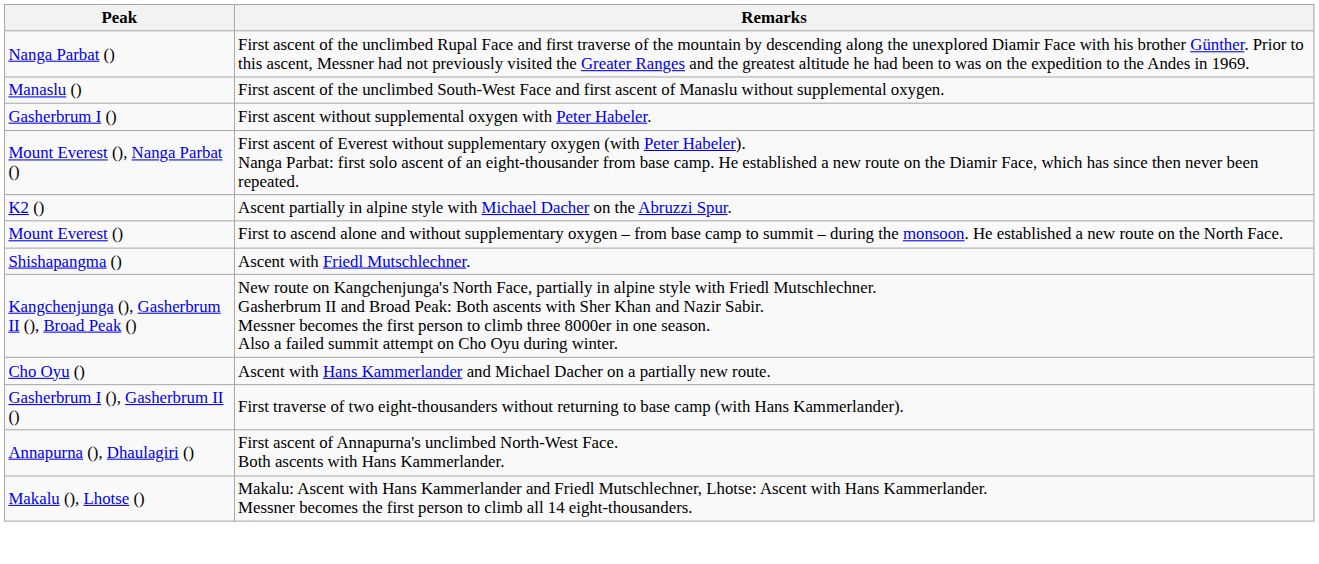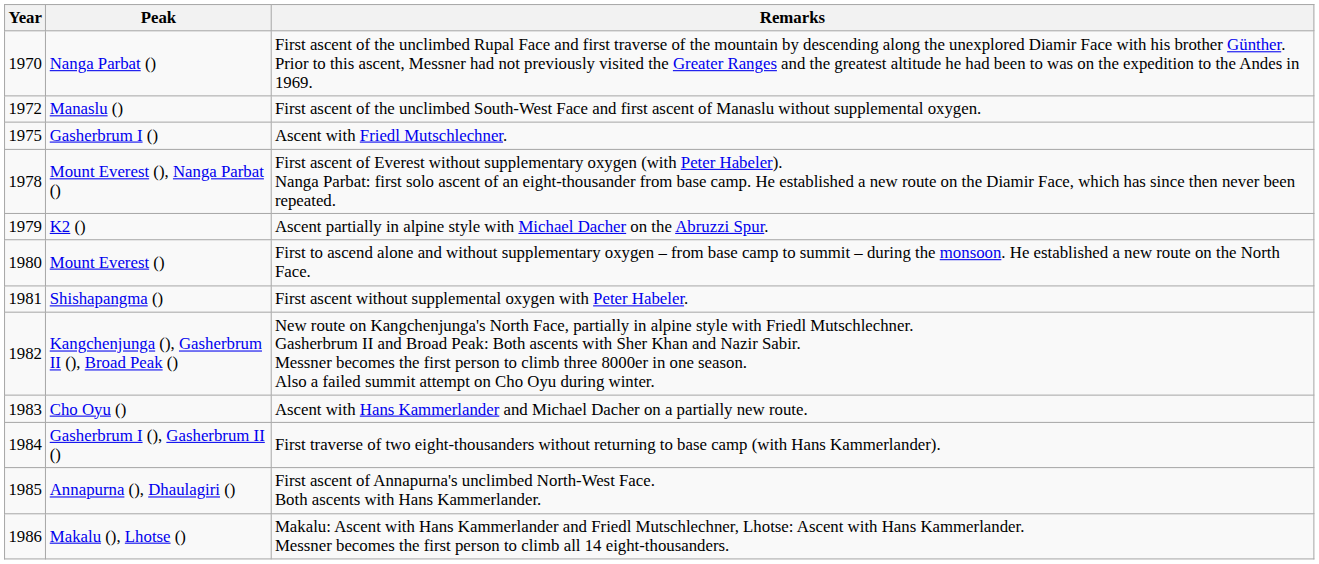 <table class="wikitable">
 <tr>
+<th>Year</th>
 <th>Peak</th>
 <th>Remarks</th>
 </tr>
 <tr>
+<td>1970</td>
 <td><a href='#'>Nanga Parbat</a> ()</td>
 <td>First ascent of the unclimbed Rupal Face and first traverse of the mountain by descending along the unexplored Diamir Face with his brother <a href='#'>Günther</a>. Prior to this ascent, Messner had not previously visited the <a href='#'>Greater Ranges</a> and the greatest altitude he had been to was on the expedition to the Andes in 1969. </td>
 </tr>
 <tr>
+<td>1972</td>
 <td><a href='#'>Manaslu</a> ()</td>
 <td>First ascent of the unclimbed South-West Face and first ascent of Manaslu without supplemental oxygen.</td>
 </tr>
 <tr>
+<td>1975</td>
 <td><a href='#'>Gasherbrum I</a> ()</td>
-<td>First ascent without supplemental oxygen with <a href='#'>Peter Habeler</a>.</td>
+<td>Ascent with <a href='#'>Friedl Mutschlechner</a>.</td>
 </tr>
 <tr>
+<td>1978</td>
 <td><a href='#'>Mount Everest</a> (), <a href='#'>Nanga Parbat</a> ()</td>
 <td>First ascent of Everest without supplementary oxygen (with <a href='#'>Peter Habeler</a>).<br>Nanga Parbat: first solo ascent of an eight-thousander from base camp. He established a new route on the Diamir Face, which has since then never been repeated.</td>
 </tr>
 <tr>
+<td>1979</td>
 <td><a href='#'>K2</a> ()</td>
 <td>Ascent partially in alpine style with <a href='#'>Michael Dacher</a> on the <a href='#'>Abruzzi Spur</a>.</td>
 </tr>
 <tr>
+<td>1980</td>
 <td><a href='#'>Mount Everest</a> ()</td>
 <td>First to ascend alone and without supplementary oxygen – from base camp to summit – during the <a href='#'>monsoon</a>. He established a new route on the North Face.</td>
 </tr>
 <tr>
+<td>1981</td>
 <td><a href='#'>Shishapangma</a> ()</td>
-<td>Ascent with <a href='#'>Friedl Mutschlechner</a>.</td>
+<td>First ascent without supplemental oxygen with <a href='#'>Peter Habeler</a>.</td>
 </tr>
 <tr>
+<td>1982</td>
 <td><a href='#'>Kangchenjunga</a> (), <a href='#'>Gasherbrum II</a> (), <a href='#'>Broad Peak</a> ()</td>
 <td>New route on Kangchenjunga's North Face, partially in alpine style with Friedl Mutschlechner.<br>Gasherbrum II and Broad Peak: Both ascents with Sher Khan and Nazir Sabir.<br>Messner becomes the first person to climb three 8000er in one season.<br>Also a failed summit attempt on Cho Oyu during winter.</td>
 </tr>
 <tr>
+<td>1983</td>
 <td><a href='#'>Cho Oyu</a> ()</td>
 <td>Ascent with <a href='#'>Hans Kammerlander</a> and Michael Dacher on a partially new route.</td>
 </tr>
 <tr>
+<td>1984</td>
 <td><a href='#'>Gasherbrum I</a> (), <a href='#'>Gasherbrum II</a> ()</td>
 <td>First traverse of two eight-thousanders without returning to base camp (with Hans Kammerlander).</td>
 </tr>
 <tr>
+<td>1985</td>
 <td><a href='#'>Annapurna</a> (), <a href='#'>Dhaulagiri</a> ()</td>
 <td>First ascent of Annapurna's unclimbed North-West Face.<br>Both ascents with Hans Kammerlander.</td>
 </tr>
 <tr>
+<td>1986</td>
 <td><a href='#'>Makalu</a> (), <a href='#'>Lhotse</a> ()</td>
 <td>Makalu: Ascent with Hans Kammerlander and Friedl Mutschlechner, Lhotse: Ascent with Hans Kammerlander.<br>Messner becomes the first person to climb all 14 eight-thousanders.</td>
 </tr>
 </table>
